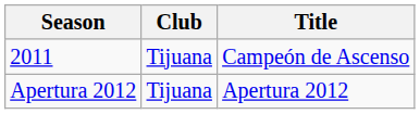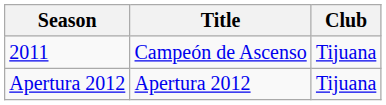 <table class="wikitable">
 <tr>
 <th>Season</th>
+<th>Title</th>
 <th>Club</th>
-<th>Title</th>
 </tr>
 <tr>
 <td><a href='#'>2011</a></td>
+<td><a href='#'>Campeón de Ascenso</a></td>
 <td><a href='#'>Tijuana</a></td>
-<td><a href='#'>Campeón de Ascenso</a></td>
 </tr>
 <tr>
 <td><a href='#'>Apertura 2012</a></td>
+<td><a href='#'>Apertura 2012</a></td>
 <td><a href='#'>Tijuana</a></td>
-<td><a href='#'>Apertura 2012</a></td>
 </tr>
 </table>
